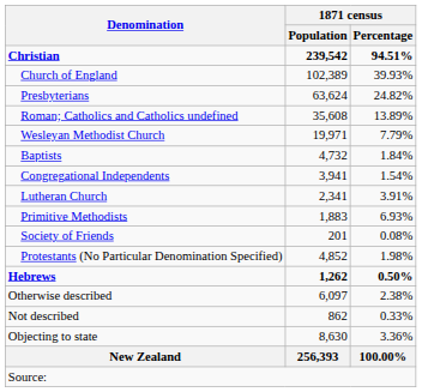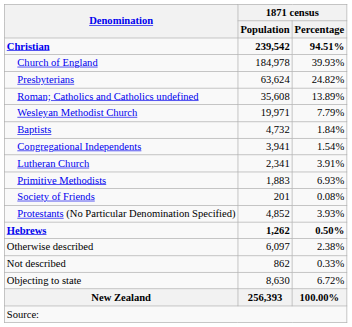 <table class="wikitable" style="text-align:right">
 <tr>
 <th rowspan=2><a href='#'>Denomination</a></th>
 <th colspan=2>1871 census</th>
 </tr>
 <tr>
 <th>Population</th>
 <th>Percentage</th>
 </tr>
 <tr align=right>
 <td align=left><strong><a href='#'>Christian</a></strong></td>
 <td><strong>239,542</strong></td>
 <td><strong>94.51%</strong></td>
 </tr>
 <tr align=right>
 <td align=left>    <a href='#'>Church of England</a></td>
-<td>102,389</td>
+<td>184,978</td>
 <td>39.93%</td>
 </tr>
 <tr align=right>
 <td align=left>    <a href='#'>Presbyterians</a></td>
 <td>63,624</td>
 <td>24.82%</td>
 </tr>
 <tr align=right>
 <td align=left>    <a href='#'>Roman; Catholics and Catholics undefined</a></td>
 <td>35,608</td>
 <td>13.89%</td>
 </tr>
 <tr align=right>
 <td align=left>    <a href='#'>Wesleyan Methodist Church</a></td>
 <td>19,971</td>
 <td>7.79%</td>
 </tr>
 <tr align=right>
 <td align=left>    <a href='#'>Baptists</a></td>
 <td>4,732</td>
 <td>1.84%</td>
 </tr>
 <tr align=right>
 <td align=left>    <a href='#'>Congregational Independents</a></td>
 <td>3,941</td>
 <td>1.54%</td>
 </tr>
 <tr align=right>
 <td align=left>    <a href='#'>Lutheran Church</a></td>
 <td>2,341</td>
 <td>3.91%</td>
 </tr>
 <tr align=right>
 <td align=left>    <a href='#'>Primitive Methodists</a></td>
 <td>1,883</td>
 <td>6.93%</td>
 </tr>
 <tr align=right>
 <td align=left>    <a href='#'>Society of Friends</a></td>
 <td>201</td>
 <td>0.08%</td>
 </tr>
 <tr align=right>
 <td align=left>    <a href='#'>Protestants</a> (No Particular Denomination Specified)</td>
 <td>4,852</td>
-<td>1.98%</td>
+<td>3.93%</td>
 </tr>
 <tr align=right>
 <td align=left><strong><a href='#'>Hebrews</a></strong></td>
 <td><strong>1,262</strong></td>
 <td><strong>0.50%</strong></td>
 </tr>
 <tr align=right>
 <td align=left>Otherwise described</td>
 <td>6,097</td>
 <td>2.38%</td>
 </tr>
 <tr align=right>
 <td align=left>Not described</td>
 <td>862</td>
 <td>0.33%</td>
 </tr>
 <tr align=right>
 <td align=left>Objecting to state</td>
 <td>8,630</td>
-<td>3.36%</td>
+<td>6.72%</td>
 </tr>
 <tr>
 <th>New Zealand</th>
 <th>256,393</th>
 <th>100.00%</th>
 </tr>
 <tr>
 <td colspan="4" style="text-align:left;">Source:</td>
 </tr>
 </table>
